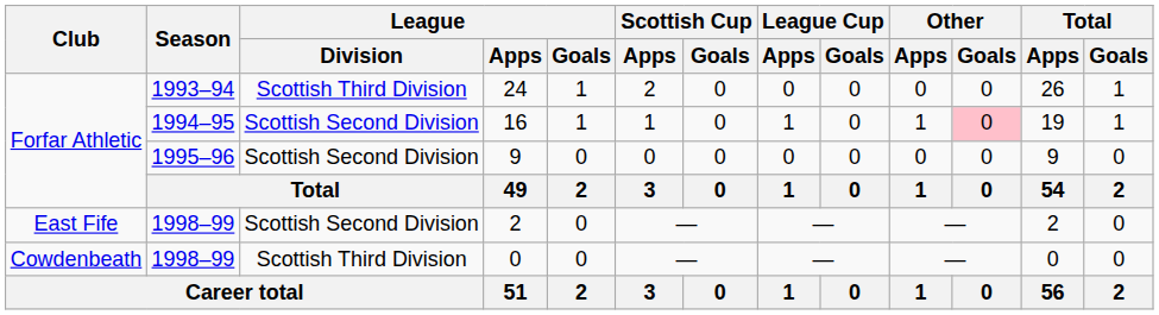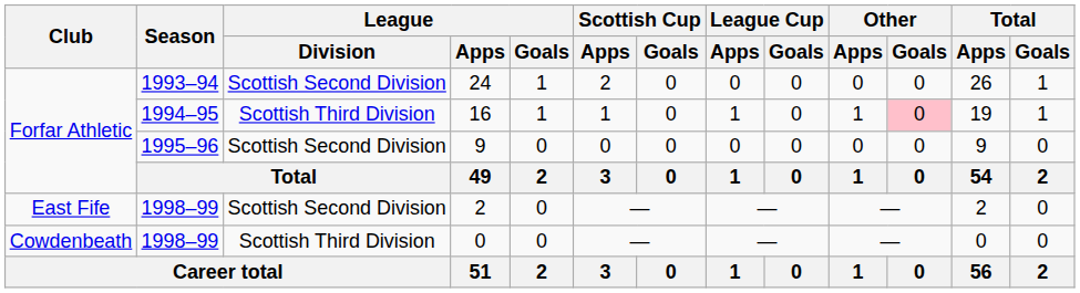 <table class="wikitable" style="text-align: center;">
 <tr>
 <th rowspan="2">Club</th>
 <th rowspan="2">Season</th>
 <th colspan="3">League</th>
 <th colspan="2">Scottish Cup</th>
 <th colspan="2">League Cup</th>
 <th colspan="2">Other</th>
 <th colspan="2">Total</th>
 </tr>
 <tr>
 <th>Division</th>
 <th>Apps</th>
 <th>Goals</th>
 <th>Apps</th>
 <th>Goals</th>
 <th>Apps</th>
 <th>Goals</th>
 <th>Apps</th>
 <th>Goals</th>
 <th>Apps</th>
 <th>Goals</th>
 </tr>
 <tr>
 <td rowspan="4"><a href='#'>Forfar Athletic</a></td>
 <td><a href='#'>1993–94</a></td>
-<td><a href='#'>Scottish Third Division</a></td>
+<td><a href='#'>Scottish Second Division</a></td>
 <td>24</td>
 <td>1</td>
 <td>2</td>
 <td>0</td>
 <td>0</td>
 <td>0</td>
 <td>0</td>
 <td>0</td>
 <td>26</td>
 <td>1</td>
 </tr>
 <tr>
 <td><a href='#'>1994–95</a></td>
-<td><a href='#'>Scottish Second Division</a></td>
+<td><a href='#'>Scottish Third Division</a></td>
 <td>16</td>
 <td>1</td>
 <td>1</td>
 <td>0</td>
 <td>1</td>
 <td>0</td>
 <td>1</td>
 <td style="background: pink;">0</td>
 <td>19</td>
 <td>1</td>
 </tr>
 <tr>
 <td><a href='#'>1995–96</a></td>
 <td>Scottish Second Division</td>
 <td>9</td>
 <td>0</td>
 <td>0</td>
 <td>0</td>
 <td>0</td>
 <td>0</td>
 <td>0</td>
 <td>0</td>
 <td>9</td>
 <td>0</td>
 </tr>
 <tr>
 <th colspan="2">Total</th>
 <th>49</th>
 <th>2</th>
 <th>3</th>
 <th>0</th>
 <th>1</th>
 <th>0</th>
 <th>1</th>
 <th>0</th>
 <th>54</th>
 <th>2</th>
 </tr>
 <tr>
 <td><a href='#'>East Fife</a></td>
 <td><a href='#'>1998–99</a></td>
 <td>Scottish Second Division</td>
 <td>2</td>
 <td>0</td>
 <td colspan="2">—</td>
 <td colspan="2">—</td>
 <td colspan="2">—</td>
 <td>2</td>
 <td>0</td>
 </tr>
 <tr>
 <td><a href='#'>Cowdenbeath</a></td>
 <td><a href='#'>1998–99</a></td>
 <td>Scottish Third Division</td>
 <td>0</td>
 <td>0</td>
 <td colspan="2">—</td>
 <td colspan="2">—</td>
 <td colspan="2">—</td>
 <td>0</td>
 <td>0</td>
 </tr>
 <tr>
 <th colspan="3">Career total</th>
 <th>51</th>
 <th>2</th>
 <th>3</th>
 <th>0</th>
 <th>1</th>
 <th>0</th>
 <th>1</th>
 <th>0</th>
 <th>56</th>
 <th>2</th>
 </tr>
 </table>
